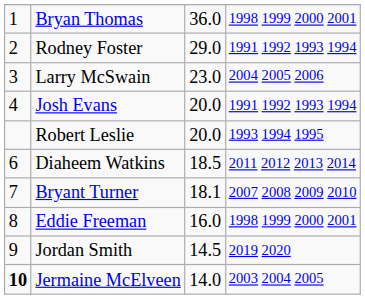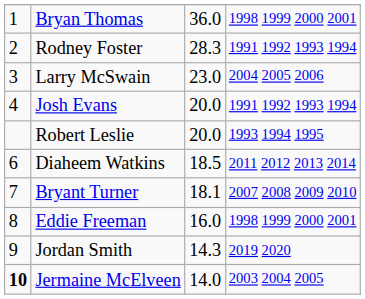 <table class="wikitable">
 <tr>
 </tr>
 <tr>
 <td>1</td>
 <td><a href='#'>Bryan Thomas</a></td>
 <td>36.0</td>
 <td style="font-size:80%;"><a href='#'>1998</a> <a href='#'>1999</a> <a href='#'>2000</a> <a href='#'>2001</a></td>
 </tr>
 <tr>
 <td>2</td>
 <td>Rodney Foster</td>
-<td>29.0</td>
+<td>28.3</td>
 <td style="font-size:80%;"><a href='#'>1991</a> <a href='#'>1992</a> <a href='#'>1993</a> <a href='#'>1994</a></td>
 </tr>
 <tr>
 <td>3</td>
 <td>Larry McSwain</td>
 <td>23.0</td>
 <td style="font-size:80%;"><a href='#'>2004</a> <a href='#'>2005</a> <a href='#'>2006</a></td>
 </tr>
 <tr>
 <td>4</td>
 <td><a href='#'>Josh Evans</a></td>
 <td>20.0</td>
 <td style="font-size:80%;"><a href='#'>1991</a> <a href='#'>1992</a> <a href='#'>1993</a> <a href='#'>1994</a></td>
 </tr>
 <tr>
 <td></td>
 <td>Robert Leslie</td>
 <td>20.0</td>
 <td style="font-size:80%;"><a href='#'>1993</a> <a href='#'>1994</a> <a href='#'>1995</a></td>
 </tr>
 <tr>
 <td>6</td>
 <td>Diaheem Watkins</td>
 <td>18.5</td>
 <td style="font-size:80%;"><a href='#'>2011</a> <a href='#'>2012</a> <a href='#'>2013</a> <a href='#'>2014</a></td>
 </tr>
 <tr>
 <td>7</td>
 <td><a href='#'>Bryant Turner</a></td>
 <td>18.1</td>
 <td style="font-size:80%;"><a href='#'>2007</a> <a href='#'>2008</a> <a href='#'>2009</a> <a href='#'>2010</a></td>
 </tr>
 <tr>
 <td>8</td>
 <td><a href='#'>Eddie Freeman</a></td>
 <td>16.0</td>
 <td style="font-size:80%;"><a href='#'>1998</a> <a href='#'>1999</a> <a href='#'>2000</a> <a href='#'>2001</a></td>
 </tr>
 <tr>
 <td>9</td>
 <td>Jordan Smith</td>
-<td>14.5</td>
+<td>14.3</td>
 <td style="font-size:80%;"><a href='#'>2019</a> <a href='#'>2020</a></td>
 </tr>
 <tr>
 <td><strong>10</strong></td>
 <td><a href='#'>Jermaine McElveen</a></td>
 <td>14.0</td>
 <td style="font-size:80%;"><a href='#'>2003</a> <a href='#'>2004</a> <a href='#'>2005</a></td>
 </tr>
 </table>
